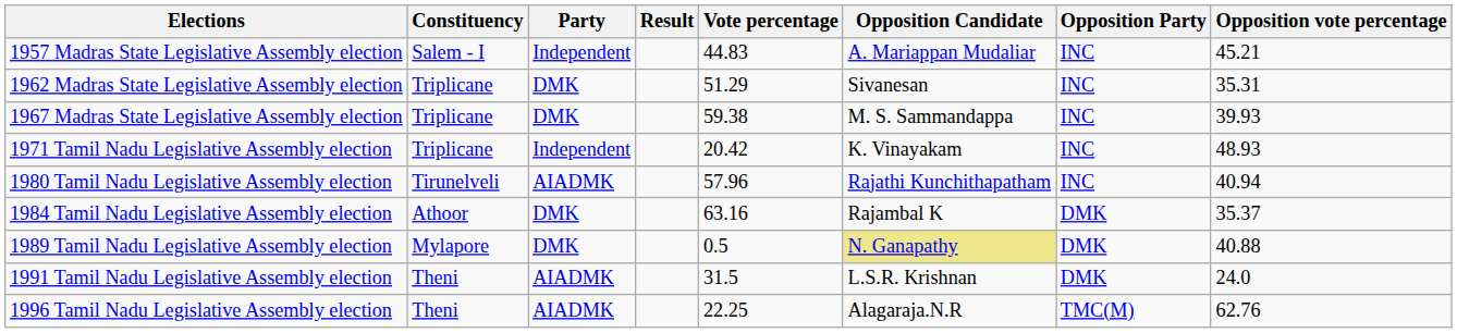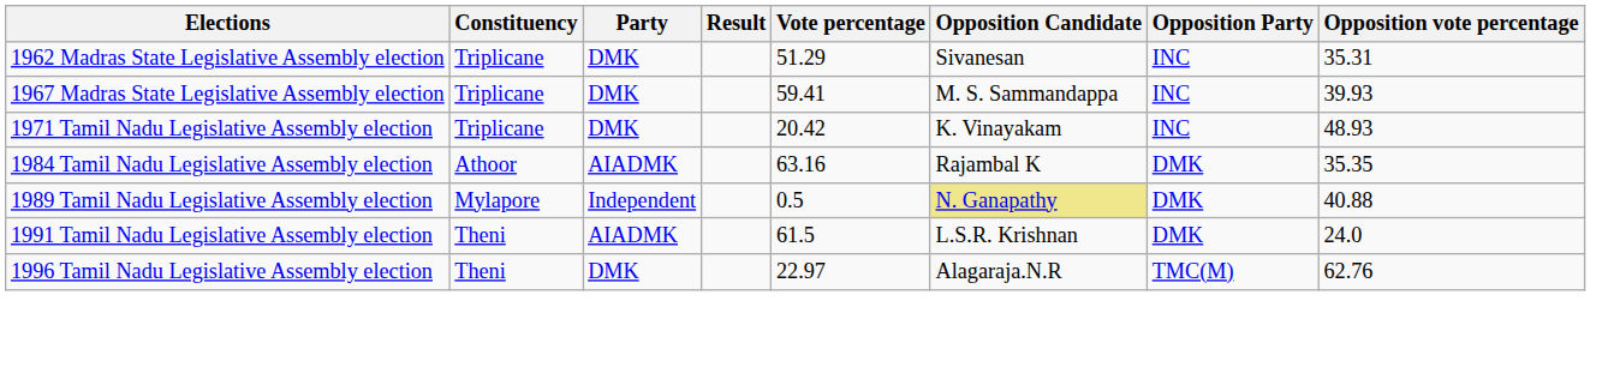 <table class="sortable wikitable"style="font-size: 87%">
 <tr>
 <th>Elections</th>
 <th>Constituency</th>
 <th>Party</th>
 <th>Result</th>
 <th>Vote percentage</th>
 <th>Opposition Candidate</th>
 <th>Opposition Party</th>
 <th>Opposition vote percentage</th>
-</tr>
-<tr>
-<td><a href='#'>1957 Madras State Legislative Assembly election</a></td>
-<td><a href='#'>Salem - I</a></td>
-<td><a href='#'>Independent</a></td>
-<td></td>
-<td>44.83</td>
-<td><a href='#'>A. Mariappan Mudaliar</a></td>
-<td><a href='#'>INC</a></td>
-<td>45.21</td>
 </tr>
 <tr>
 <td><a href='#'>1962 Madras State Legislative Assembly election</a></td>
 <td><a href='#'>Triplicane</a></td>
 <td><a href='#'>DMK</a></td>
 <td></td>
 <td>51.29</td>
 <td>Sivanesan</td>
 <td><a href='#'>INC</a></td>
 <td>35.31</td>
 </tr>
 <tr>
 <td><a href='#'>1967 Madras State Legislative Assembly election</a></td>
 <td><a href='#'>Triplicane</a></td>
 <td><a href='#'>DMK</a></td>
 <td></td>
-<td>59.38</td>
+<td>59.41</td>
 <td>M. S. Sammandappa</td>
 <td><a href='#'>INC</a></td>
 <td>39.93</td>
 </tr>
 <tr>
 <td><a href='#'>1971 Tamil Nadu Legislative Assembly election</a></td>
 <td><a href='#'>Triplicane</a></td>
-<td><a href='#'>Independent</a></td>
+<td><a href='#'>DMK</a></td>
 <td></td>
 <td>20.42</td>
 <td>K. Vinayakam</td>
 <td><a href='#'>INC</a></td>
 <td>48.93</td>
 </tr>
 <tr>
-<td><a href='#'>1980 Tamil Nadu Legislative Assembly election</a></td>
-<td><a href='#'>Tirunelveli</a></td>
-<td><a href='#'>AIADMK</a></td>
-<td></td>
-<td>57.96</td>
-<td><a href='#'>Rajathi Kunchithapatham</a></td>
-<td><a href='#'>INC</a></td>
-<td>40.94</td>
-</tr>
-<tr>
 <td><a href='#'>1984 Tamil Nadu Legislative Assembly election</a></td>
 <td><a href='#'>Athoor</a></td>
-<td><a href='#'>DMK</a></td>
+<td><a href='#'>AIADMK</a></td>
 <td></td>
 <td>63.16</td>
 <td>Rajambal K</td>
 <td><a href='#'>DMK</a></td>
-<td>35.37</td>
+<td>35.35</td>
 </tr>
 <tr>
 <td><a href='#'>1989 Tamil Nadu Legislative Assembly election</a></td>
 <td><a href='#'>Mylapore</a></td>
-<td><a href='#'>DMK</a></td>
+<td><a href='#'>Independent</a></td>
 <td></td>
 <td>0.5</td>
 <td style="background: khaki;"><a href='#'>N. Ganapathy</a></td>
 <td><a href='#'>DMK</a></td>
 <td>40.88</td>
 </tr>
 <tr>
 <td><a href='#'>1991 Tamil Nadu Legislative Assembly election</a></td>
 <td><a href='#'>Theni</a></td>
 <td><a href='#'>AIADMK</a></td>
 <td></td>
-<td>31.5</td>
+<td>61.5</td>
 <td>L.S.R. Krishnan</td>
 <td><a href='#'>DMK</a></td>
 <td>24.0</td>
 </tr>
 <tr>
 <td><a href='#'>1996 Tamil Nadu Legislative Assembly election</a></td>
 <td><a href='#'>Theni</a></td>
-<td><a href='#'>AIADMK</a></td>
+<td><a href='#'>DMK</a></td>
 <td></td>
-<td>22.25</td>
+<td>22.97</td>
 <td>Alagaraja.N.R</td>
 <td><a href='#'>TMC(M)</a></td>
 <td>62.76</td>
 </tr>
 </table>
